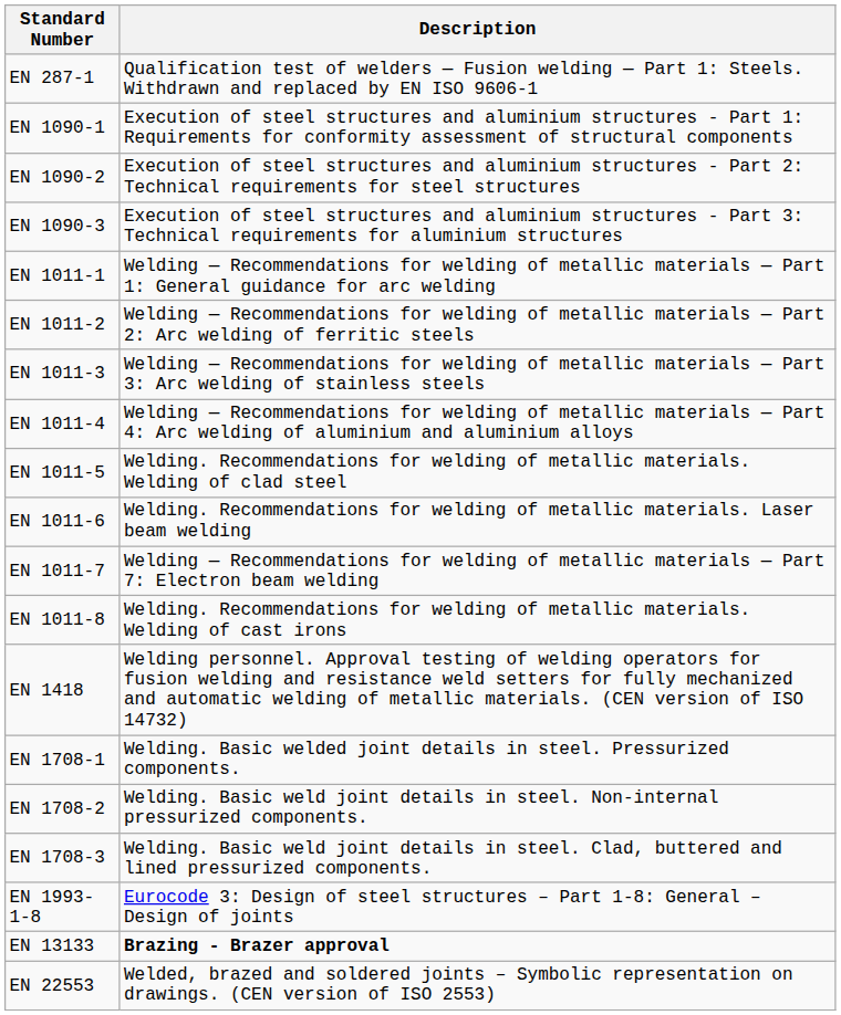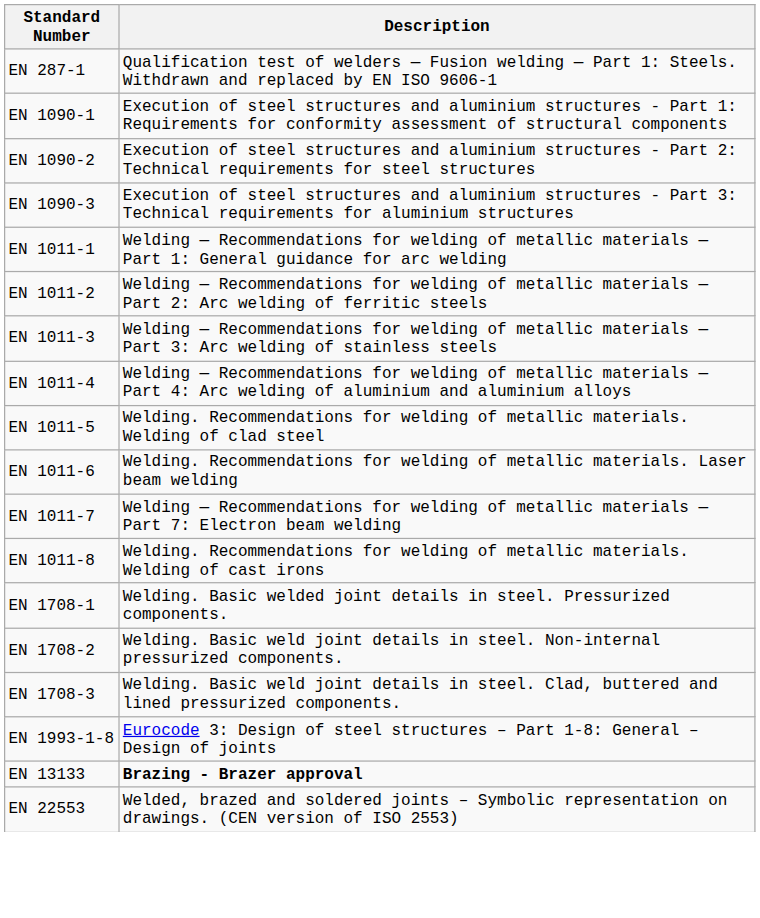 <table class="wikitable sortable">
 <tr>
 <th>Standard Number</th>
 <th>Description</th>
 </tr>
 <tr>
 <td>EN 287-1</td>
 <td>Qualification test of welders — Fusion welding — Part 1: Steels. Withdrawn and replaced by EN ISO 9606-1  </td>
 </tr>
 <tr>
 <td>EN 1090-1</td>
 <td>Execution of steel structures and aluminium structures - Part 1: Requirements for conformity assessment of structural components</td>
 </tr>
 <tr>
 <td>EN 1090-2</td>
 <td>Execution of steel structures and aluminium structures - Part 2: Technical requirements for steel structures</td>
 </tr>
 <tr>
 <td>EN 1090-3</td>
 <td>Execution of steel structures and aluminium structures - Part 3: Technical requirements for aluminium structures</td>
 </tr>
 <tr>
 <td>EN 1011-1</td>
 <td>Welding — Recommendations for welding of metallic materials — Part 1: General guidance for arc welding</td>
 </tr>
 <tr>
 <td>EN 1011-2</td>
 <td>Welding — Recommendations for welding of metallic materials — Part 2: Arc welding of ferritic steels</td>
 </tr>
 <tr>
 <td>EN 1011-3</td>
 <td>Welding — Recommendations for welding of metallic materials — Part 3: Arc welding of stainless steels</td>
 </tr>
 <tr>
 <td>EN 1011-4</td>
 <td>Welding — Recommendations for welding of metallic materials — Part 4: Arc welding of aluminium and aluminium alloys</td>
 </tr>
 <tr>
 <td>EN 1011-5</td>
 <td>Welding. Recommendations for welding of metallic materials. Welding of clad steel</td>
 </tr>
 <tr>
 <td>EN 1011-6</td>
 <td>Welding. Recommendations for welding of metallic materials. Laser beam welding</td>
 </tr>
 <tr>
 <td>EN 1011-7</td>
 <td>Welding — Recommendations for welding of metallic materials — Part 7: Electron beam welding</td>
 </tr>
 <tr>
 <td>EN 1011-8</td>
 <td>Welding. Recommendations for welding of metallic materials. Welding of cast irons</td>
 </tr>
 <tr>
-<td>EN 1418</td>
-<td>Welding personnel. Approval testing of welding operators for fusion welding and resistance weld setters for fully mechanized and automatic welding of metallic materials. (CEN version of ISO 14732)</td>
-</tr>
-<tr>
 <td>EN 1708-1</td>
 <td>Welding. Basic welded joint details in steel. Pressurized components.</td>
 </tr>
 <tr>
 <td>EN 1708-2</td>
 <td>Welding. Basic weld joint details in steel. Non-internal pressurized components.</td>
 </tr>
 <tr>
 <td>EN 1708-3</td>
 <td>Welding. Basic weld joint details in steel. Clad, buttered and lined pressurized components.</td>
 </tr>
 <tr>
 <td>EN 1993-1-8</td>
 <td><a href='#'>Eurocode</a> 3: Design of steel structures – Part 1-8: General – Design of joints</td>
 </tr>
 <tr>
 <td>EN 13133</td>
 <td><strong>Brazing - Brazer approval</strong></td>
 </tr>
 <tr>
 <td>EN 22553</td>
 <td>Welded, brazed and soldered joints – Symbolic representation on drawings. (CEN version of ISO 2553)</td>
 </tr>
 </table>
